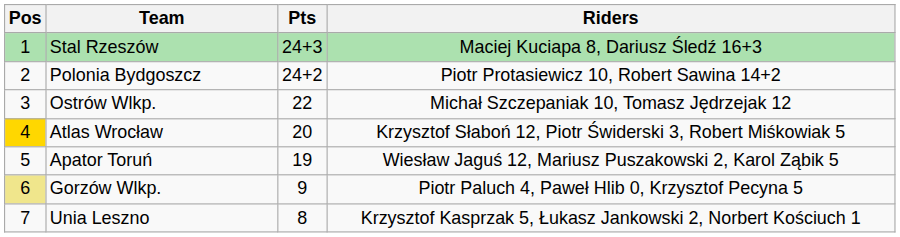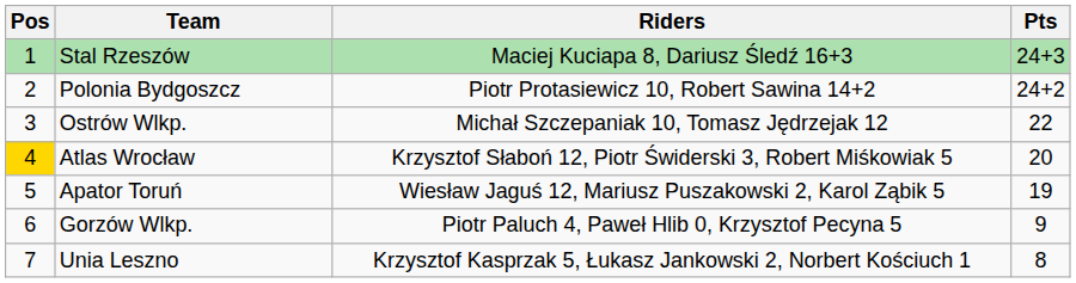 <table class="wikitable" style="font-size: 100%">
 <tr>
 <th width=20>Pos</th>
 <th width=200>Team</th>
+<th width=500>Riders</th>
 <th width=20>Pts</th>
-<th width=500>Riders</th>
 </tr>
 <tr align=center style="background:#ACE1AF;">
 <td>1</td>
 <td align="left">Stal Rzeszów</td>
+<td>Maciej Kuciapa 8, Dariusz Śledź 16+3</td>
 <td>24+3</td>
-<td>Maciej Kuciapa 8, Dariusz Śledź 16+3</td>
 </tr>
 <tr align=center>
 <td>2</td>
 <td align="left">Polonia Bydgoszcz</td>
+<td>Piotr Protasiewicz 10, Robert Sawina 14+2</td>
 <td>24+2</td>
-<td>Piotr Protasiewicz 10, Robert Sawina 14+2</td>
 </tr>
 <tr align=center>
 <td>3</td>
 <td align="left">Ostrów Wlkp.</td>
+<td>Michał Szczepaniak 10, Tomasz Jędrzejak 12</td>
 <td>22</td>
-<td>Michał Szczepaniak 10, Tomasz Jędrzejak 12</td>
 </tr>
 <tr align=center>
 <td style="background: gold;">4</td>
 <td align="left">Atlas Wrocław</td>
+<td>Krzysztof Słaboń 12, Piotr Świderski 3, Robert Miśkowiak 5</td>
 <td>20</td>
-<td>Krzysztof Słaboń 12, Piotr Świderski 3, Robert Miśkowiak 5</td>
 </tr>
 <tr align=center>
 <td>5</td>
 <td align="left">Apator Toruń</td>
+<td>Wiesław Jaguś 12, Mariusz Puszakowski 2, Karol Ząbik 5</td>
 <td>19</td>
-<td>Wiesław Jaguś 12, Mariusz Puszakowski 2, Karol Ząbik 5</td>
 </tr>
 <tr align=center>
-<td style="background: khaki;">6</td>
+<td>6</td>
 <td align="left">Gorzów Wlkp.</td>
+<td>Piotr Paluch 4, Paweł Hlib 0, Krzysztof Pecyna 5</td>
 <td>9</td>
-<td>Piotr Paluch 4, Paweł Hlib 0, Krzysztof Pecyna 5</td>
 </tr>
 <tr align=center>
 <td>7</td>
 <td align="left">Unia Leszno</td>
+<td>Krzysztof Kasprzak 5, Łukasz Jankowski 2, Norbert Kościuch 1</td>
 <td>8</td>
-<td>Krzysztof Kasprzak 5, Łukasz Jankowski 2, Norbert Kościuch 1</td>
 </tr>
 </table>
